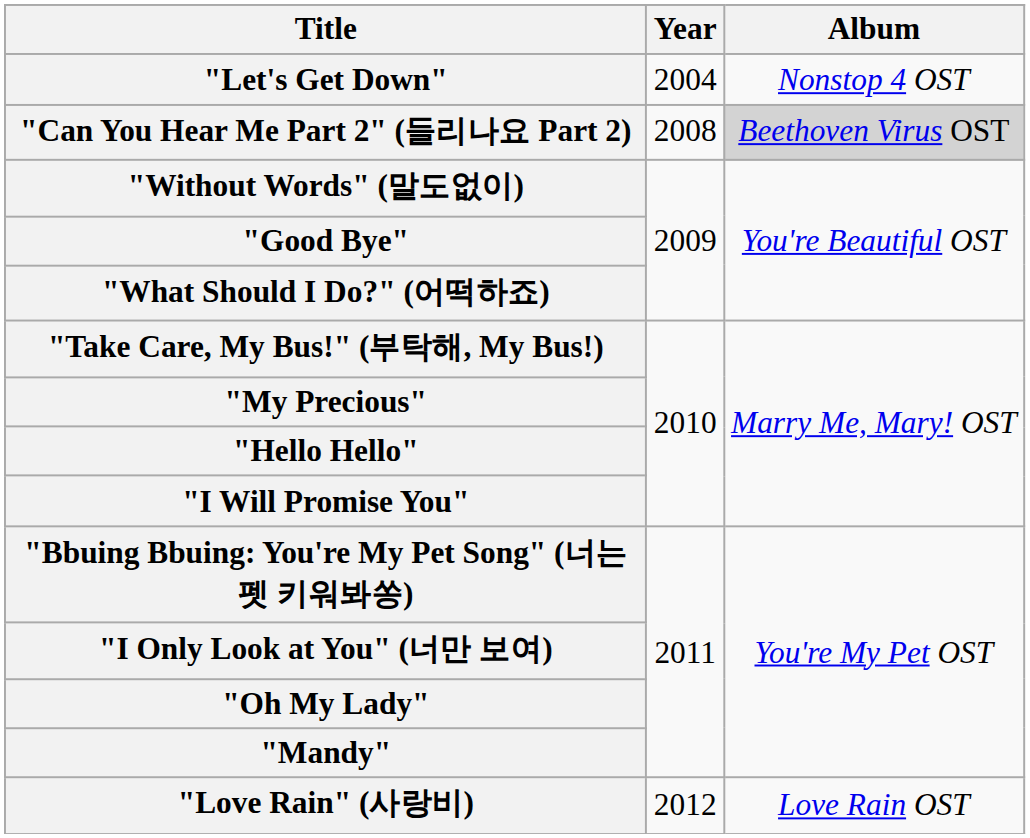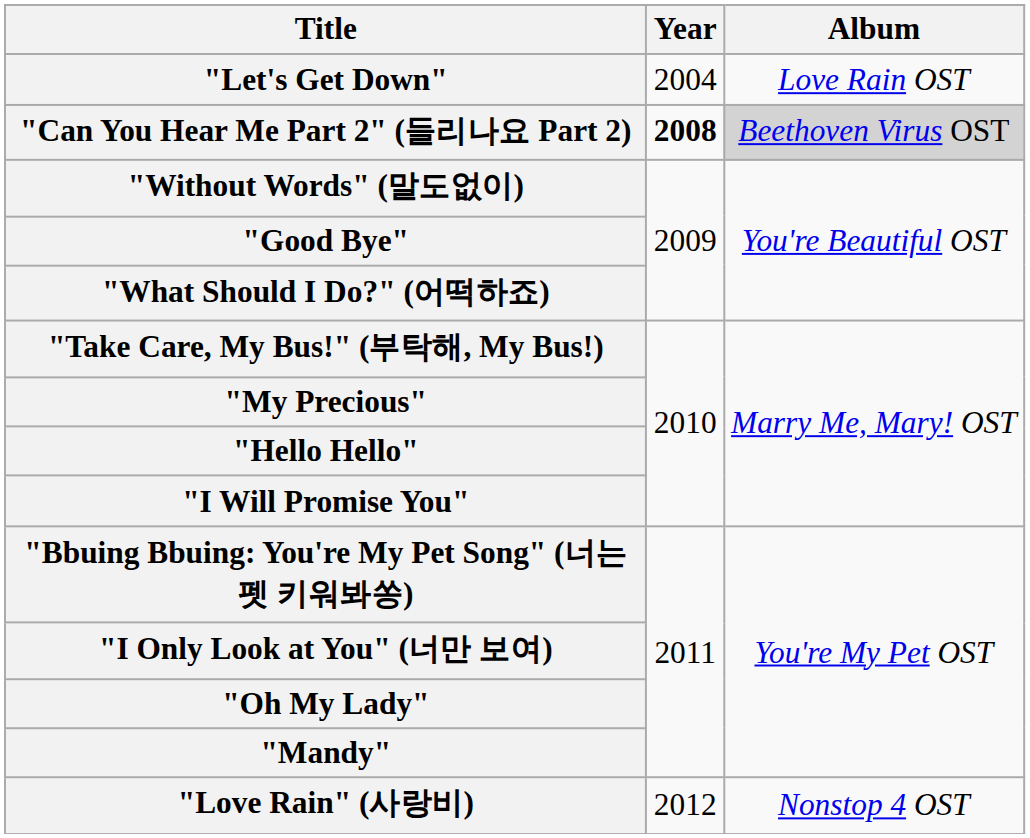 <table class="wikitable plainrowheaders" style="text-align:center;">
 <tr>
 <th rowspan="1" scope="col" style="width:20em;">Title</th>
 <th rowspan="1" scope="col">Year</th>
 <th rowspan="1">Album</th>
 </tr>
 <tr>
 <th scope="row">"Let's Get Down" </th>
 <td>2004</td>
-<td><em><a href='#'>Nonstop 4</a></em> <em>OST</em></td>
+<td><em><a href='#'>Love Rain</a> OST</em></td>
 </tr>
 <tr>
 <th scope="row">"Can You Hear Me Part 2" (들리나요 Part 2)</th>
-<td>2008</td>
+<td><strong>2008</strong></td>
 <td style="background: lightgrey;"><em><a href='#'>Beethoven Virus</a></em> OST</td>
 </tr>
 <tr>
 <th scope="row">"Without Words" (말도없이)</th>
 <td rowspan="3">2009</td>
 <td rowspan="3"><em><a href='#'>You're Beautiful</a></em> <em>OST</em></td>
 </tr>
 <tr>
 <th scope="row">"Good Bye"</th>
 </tr>
 <tr>
 <th scope="row">"What Should I Do?" (어떡하죠)</th>
 </tr>
 <tr>
 <th scope="row">"Take Care, My Bus!" (부탁해, My Bus!)</th>
 <td rowspan="4">2010</td>
 <td rowspan="4"><em><a href='#'>Marry Me, Mary!</a> OST</em></td>
 </tr>
 <tr>
 <th scope="row">"My Precious"</th>
 </tr>
 <tr>
 <th scope="row">"Hello Hello"</th>
 </tr>
 <tr>
 <th scope="row">"I Will Promise You"</th>
 </tr>
 <tr>
 <th scope="row">"Bbuing Bbuing: You're My Pet Song" (너는 펫 키워봐쏭) </th>
 <td rowspan="4">2011</td>
 <td rowspan="4"><em><a href='#'>You're My Pet</a> OST</em></td>
 </tr>
 <tr>
 <th scope="row">"I Only Look at You" (너만 보여) </th>
 </tr>
 <tr>
 <th scope="row">"Oh My Lady" </th>
 </tr>
 <tr>
 <th scope="row">"Mandy"</th>
 </tr>
 <tr>
 <th scope="row">"Love Rain" (사랑비)</th>
 <td>2012</td>
-<td><em><a href='#'>Love Rain</a> OST</em></td>
+<td><em><a href='#'>Nonstop 4</a></em> <em>OST</em></td>
 </tr>
 </table>
